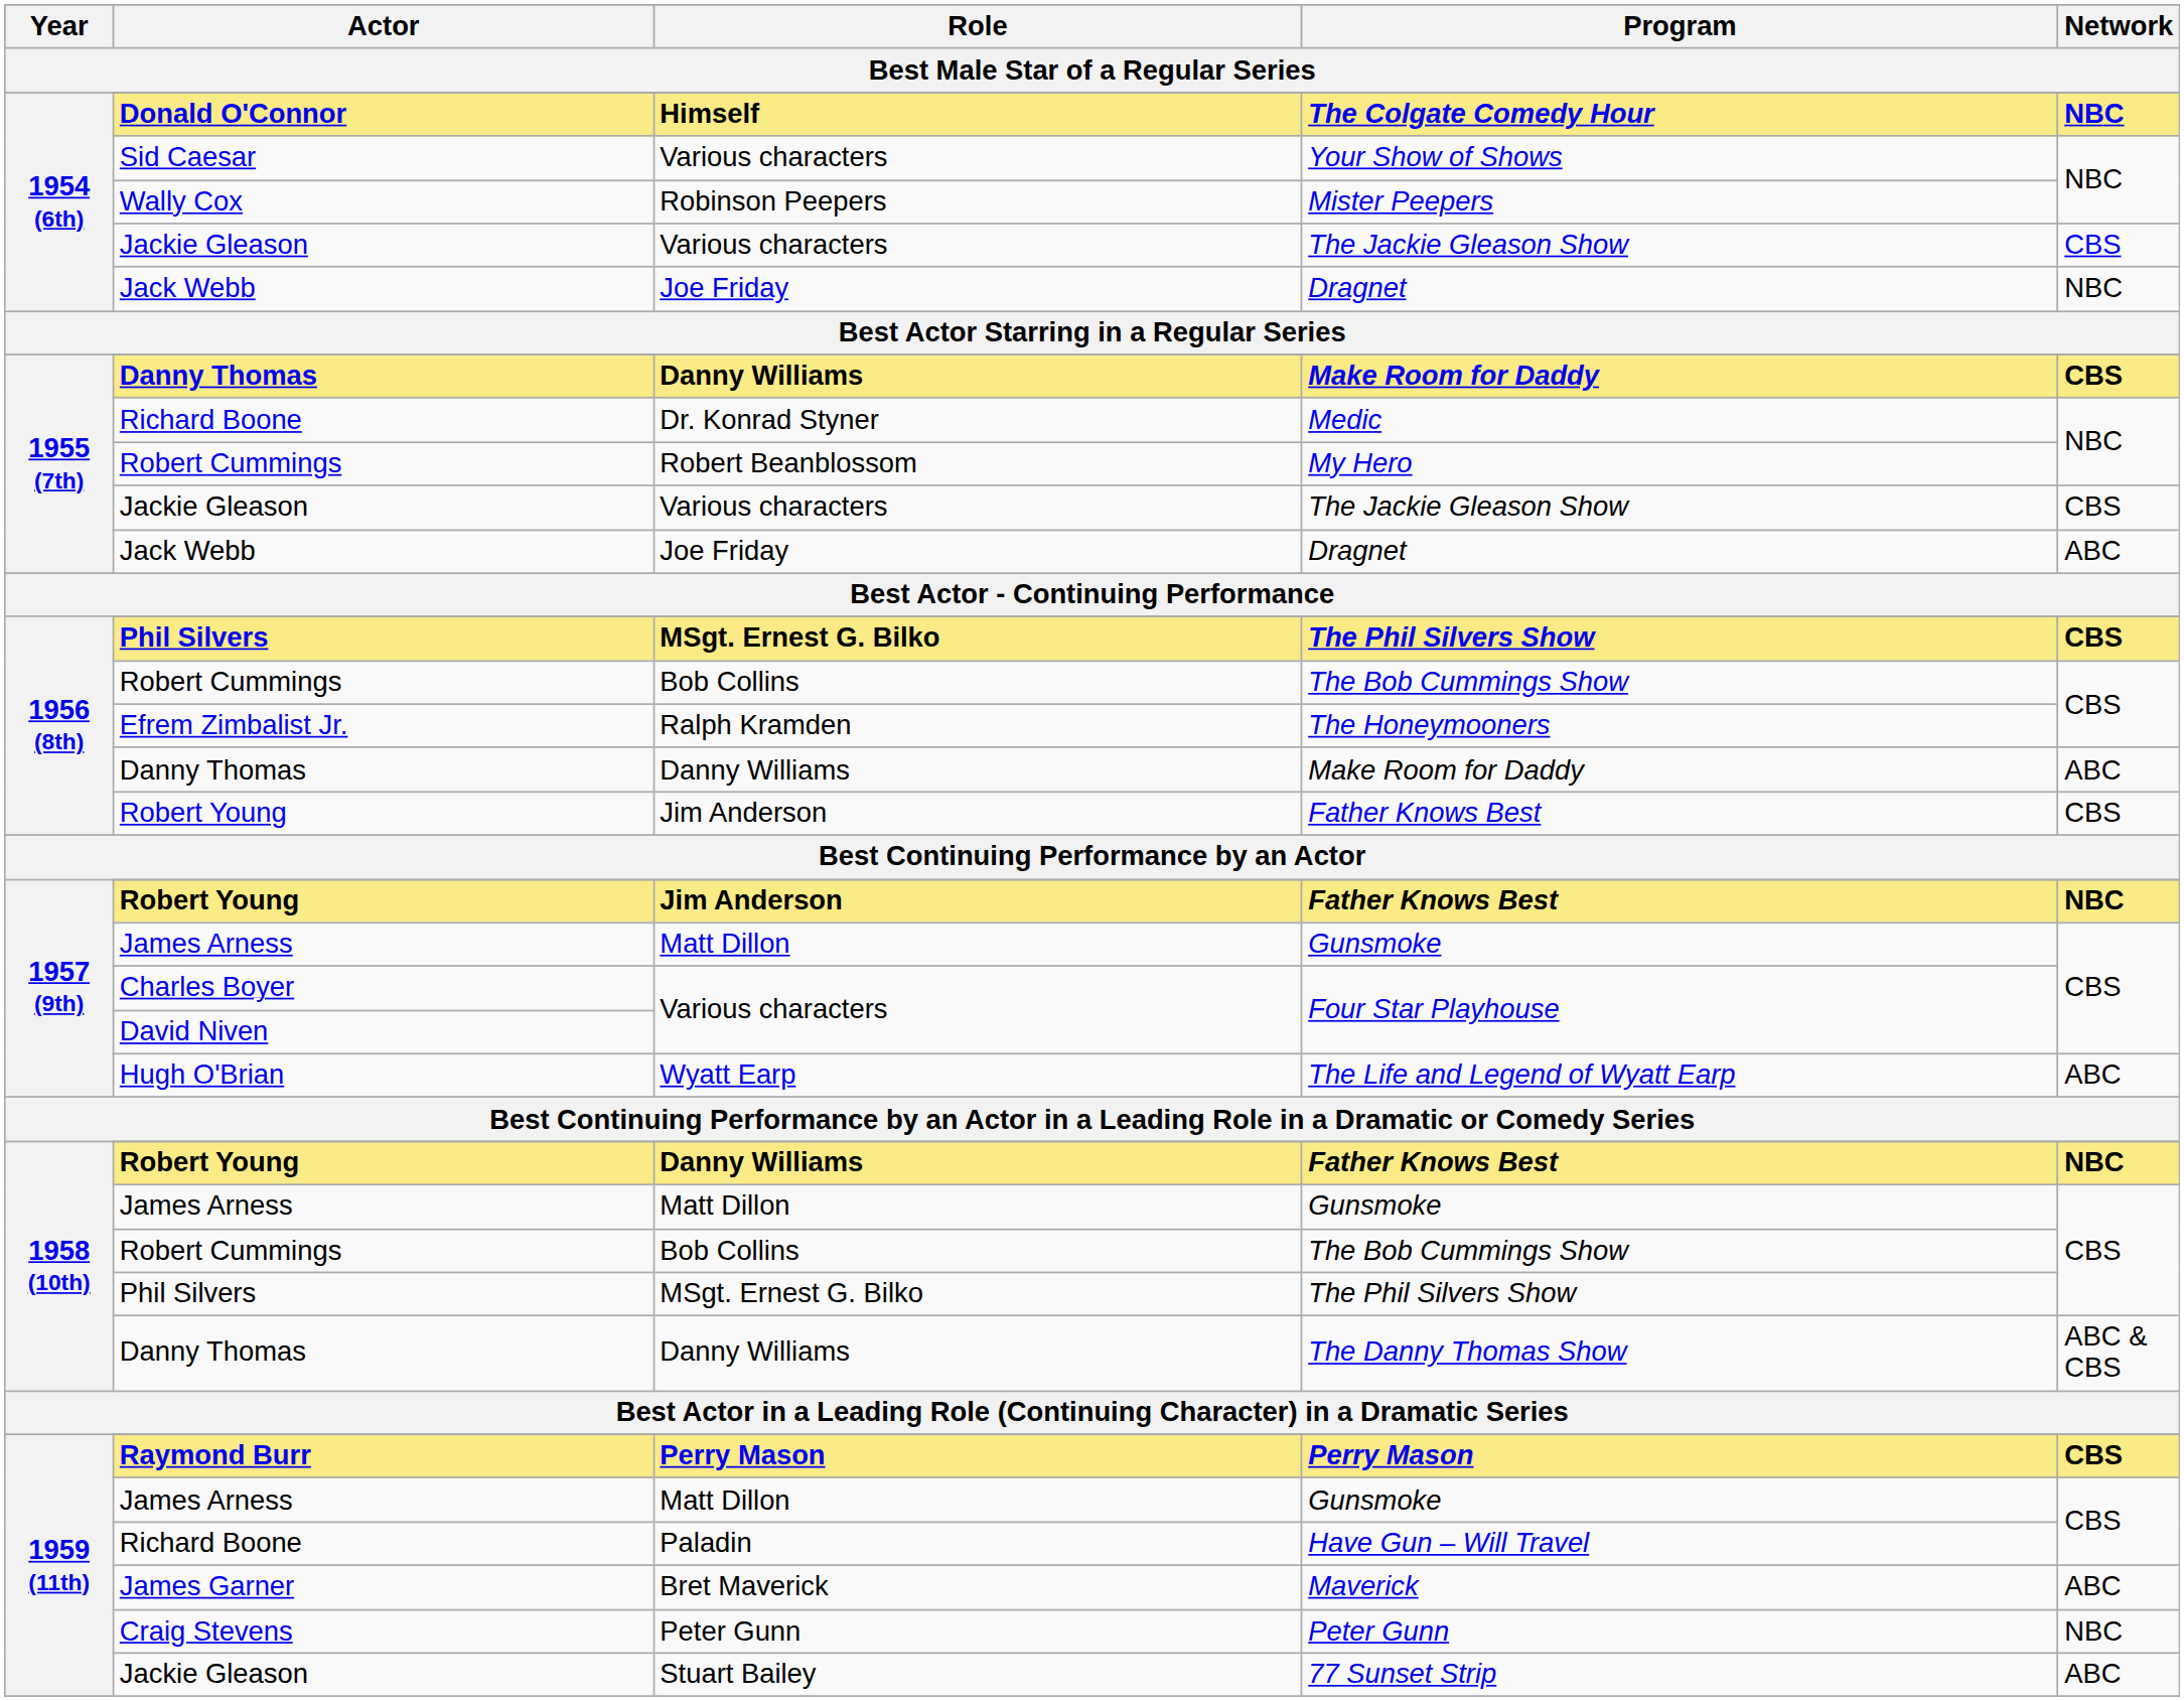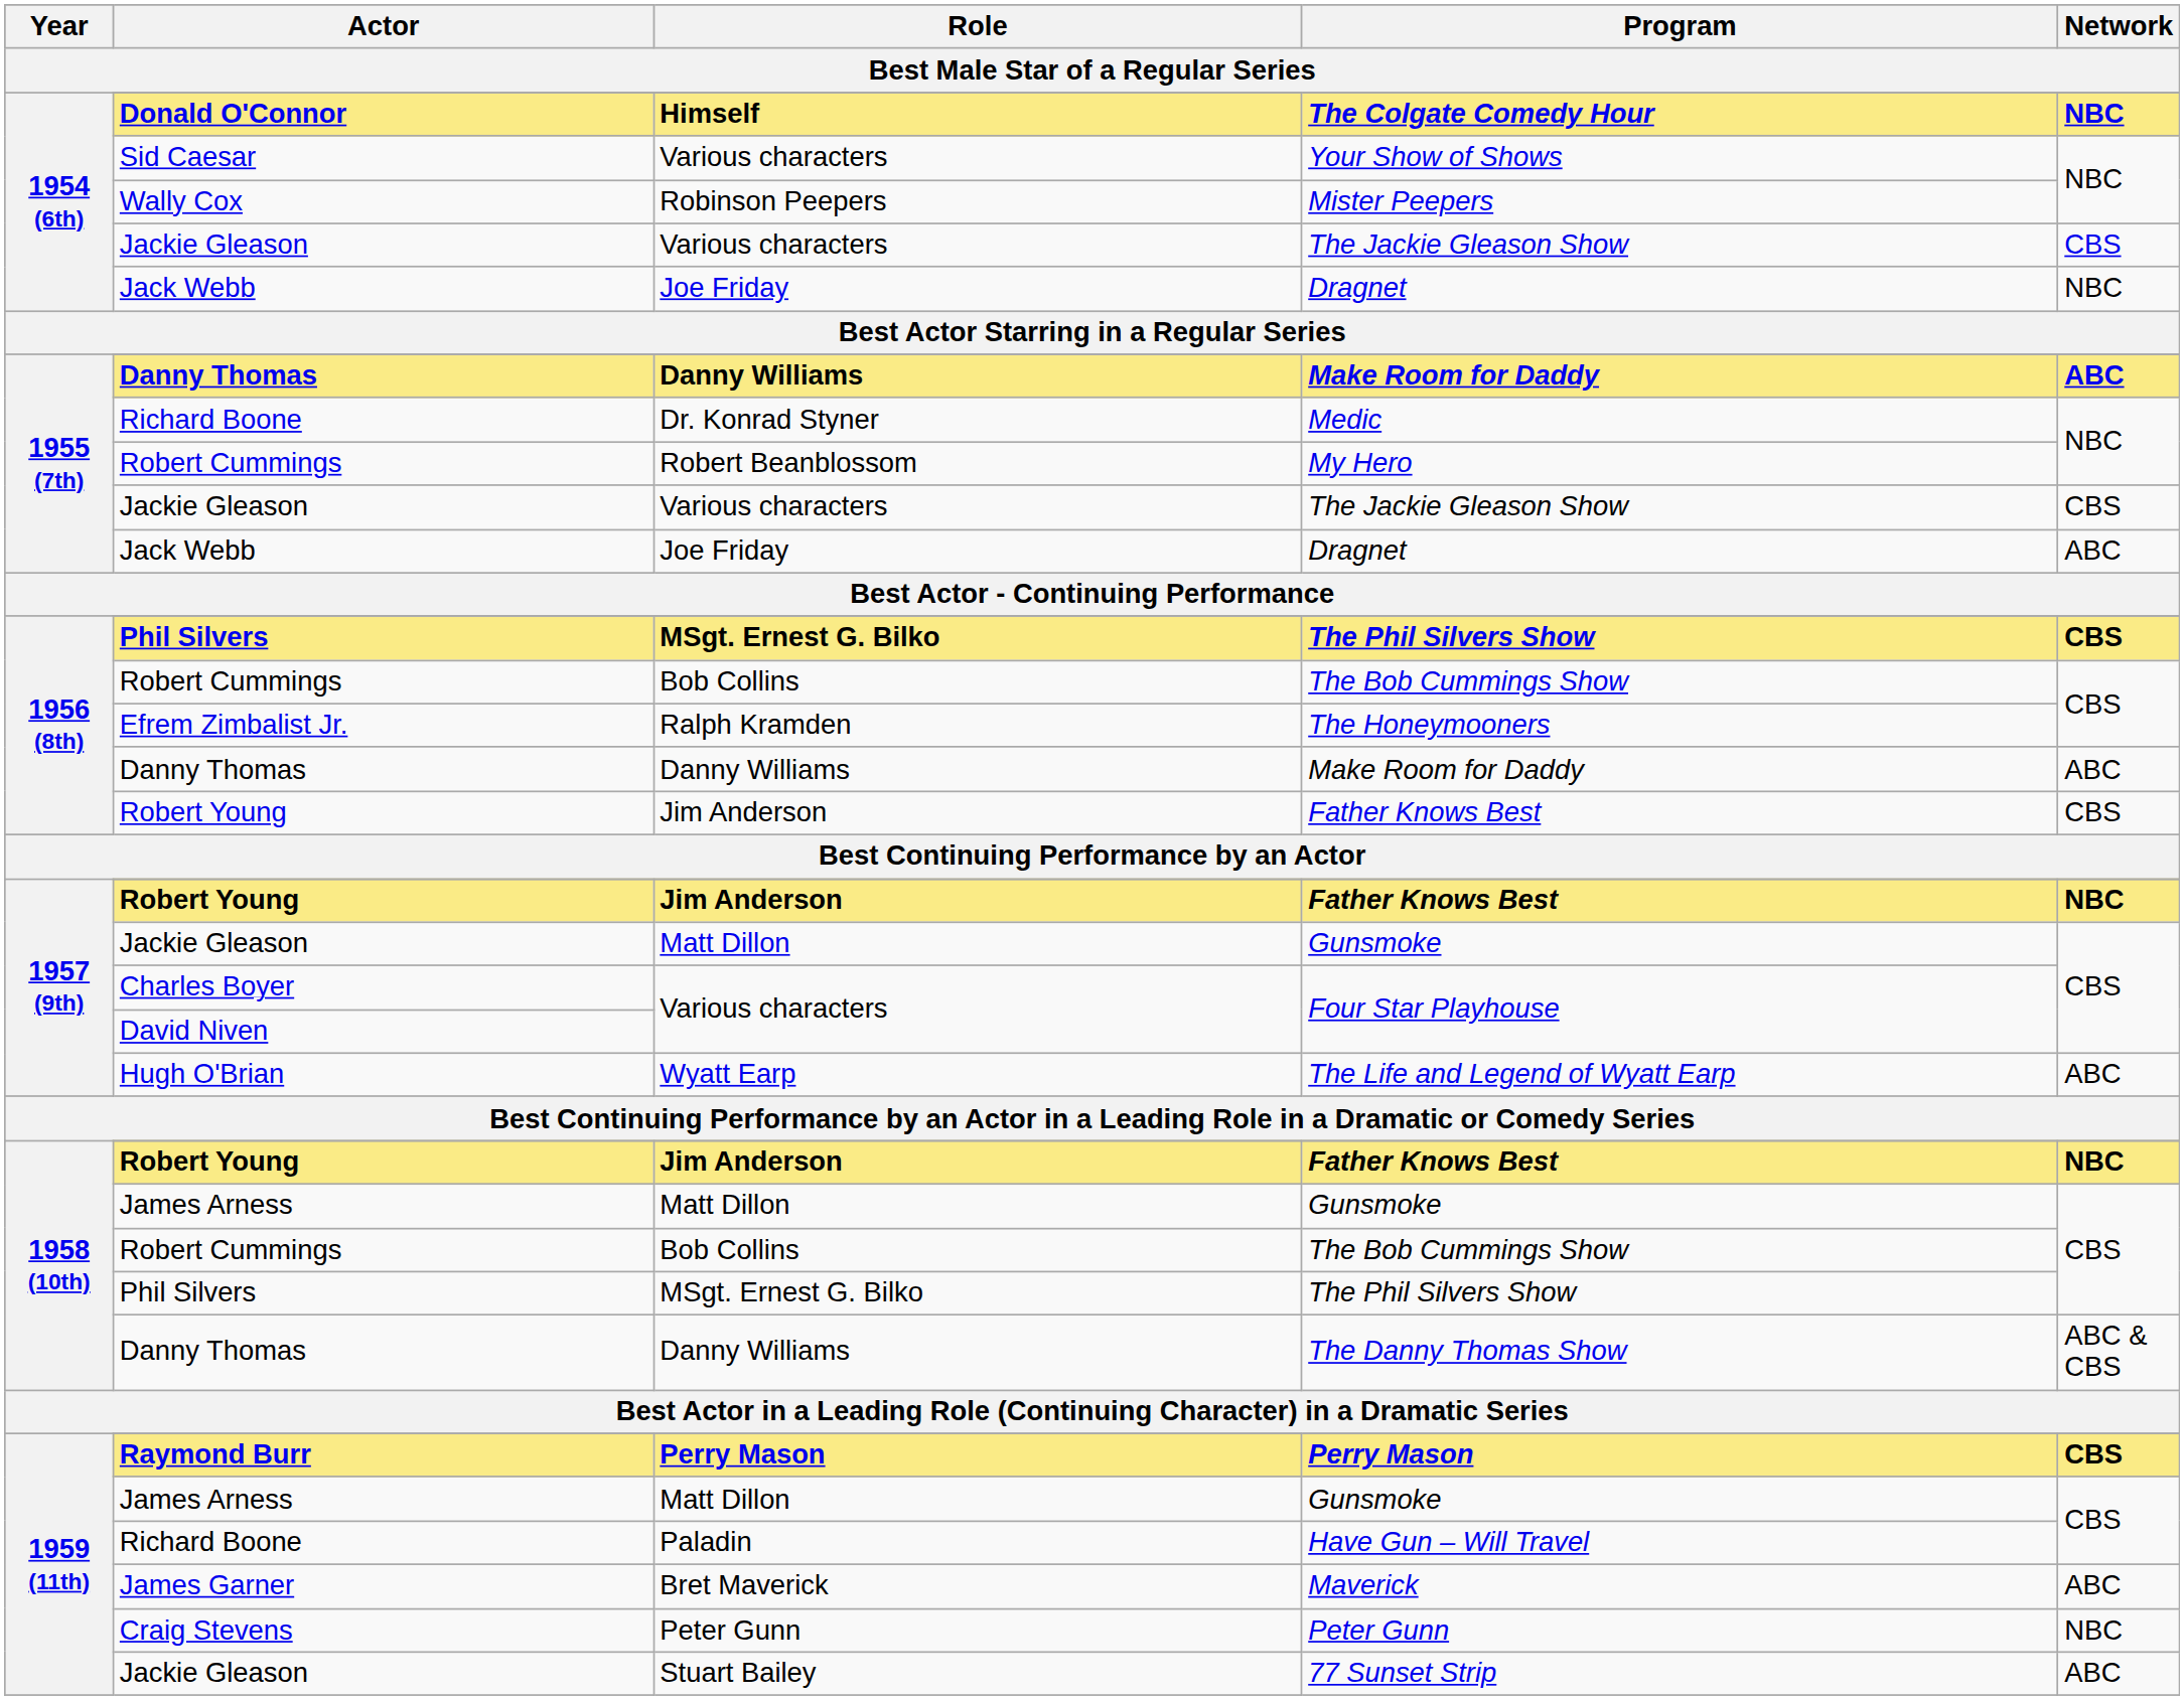 <table class="wikitable" style="width:100%">
 <tr bgcolor="#bebebe">
 <th width="5%">Year</th>
 <th width="25%">Actor</th>
 <th width="30%">Role</th>
 <th width="35%">Program</th>
 <th width="5%">Network</th>
 </tr>
 <tr>
 <th colspan=5>Best Male Star of a Regular Series</th>
 </tr>
 <tr>
 <th rowspan="6" style="text-align:center"><a href='#'>1954</a><br><small><a href='#'>(6th)</a></small><br></th>
 </tr>
 <tr style="background:#FAEB86">
 <td><strong><a href='#'>Donald O'Connor</a></strong></td>
 <td><strong>Himself</strong></td>
 <td><strong><em><a href='#'>The Colgate Comedy Hour</a></em></strong></td>
 <td><strong><a href='#'>NBC</a></strong></td>
 </tr>
 <tr>
 <td><a href='#'>Sid Caesar</a></td>
 <td>Various characters</td>
 <td><em><a href='#'>Your Show of Shows</a></em></td>
 <td rowspan=2>NBC</td>
 </tr>
 <tr>
 <td><a href='#'>Wally Cox</a></td>
 <td>Robinson Peepers</td>
 <td><em><a href='#'>Mister Peepers</a></em></td>
 </tr>
 <tr>
 <td><a href='#'>Jackie Gleason</a></td>
 <td>Various characters</td>
 <td><em><a href='#'>The Jackie Gleason Show</a></em></td>
 <td><a href='#'>CBS</a></td>
 </tr>
 <tr>
 <td><a href='#'>Jack Webb</a></td>
 <td><a href='#'>Joe Friday</a></td>
 <td><em><a href='#'>Dragnet</a></em></td>
 <td>NBC</td>
 </tr>
 <tr>
 <th colspan=5>Best Actor Starring in a Regular Series</th>
 </tr>
 <tr>
 <th rowspan="6" style="text-align:center"><a href='#'>1955</a><br><small><a href='#'>(7th)</a></small><br></th>
 </tr>
 <tr style="background:#FAEB86">
 <td><strong><a href='#'>Danny Thomas</a></strong></td>
 <td><strong>Danny Williams</strong></td>
 <td><strong><em><a href='#'>Make Room for Daddy</a></em></strong></td>
-<td><strong>CBS</strong></td>
+<td><strong><a href='#'>ABC</a></strong></td>
 </tr>
 <tr>
 <td><a href='#'>Richard Boone</a></td>
 <td>Dr. Konrad Styner</td>
 <td><em><a href='#'>Medic</a></em></td>
 <td rowspan=2>NBC</td>
 </tr>
 <tr>
 <td><a href='#'>Robert Cummings</a></td>
 <td>Robert Beanblossom</td>
 <td><em><a href='#'>My Hero</a></em></td>
 </tr>
 <tr>
 <td>Jackie Gleason</td>
 <td>Various characters</td>
 <td><em>The Jackie Gleason Show</em></td>
 <td>CBS</td>
 </tr>
 <tr>
 <td>Jack Webb</td>
 <td>Joe Friday</td>
 <td><em>Dragnet</em></td>
 <td>ABC</td>
 </tr>
 <tr>
 <th colspan=5>Best Actor - Continuing Performance</th>
 </tr>
 <tr>
 <th rowspan="6" style="text-align:center"><a href='#'>1956</a><br><small><a href='#'>(8th)</a></small><br></th>
 </tr>
 <tr style="background:#FAEB86">
 <td><strong><a href='#'>Phil Silvers</a></strong></td>
 <td><strong>MSgt. Ernest G. Bilko</strong></td>
 <td><strong><em><a href='#'>The Phil Silvers Show</a></em></strong></td>
 <td><strong>CBS</strong></td>
 </tr>
 <tr>
 <td>Robert Cummings</td>
 <td>Bob Collins</td>
 <td><em><a href='#'>The Bob Cummings Show</a></em></td>
 <td rowspan=2>CBS</td>
 </tr>
 <tr>
 <td><a href='#'>Efrem Zimbalist Jr.</a></td>
 <td>Ralph Kramden</td>
 <td><em><a href='#'>The Honeymooners</a></em></td>
 </tr>
 <tr>
 <td>Danny Thomas</td>
 <td>Danny Williams</td>
 <td><em>Make Room for Daddy</em></td>
 <td>ABC</td>
 </tr>
 <tr>
 <td><a href='#'>Robert Young</a></td>
 <td>Jim Anderson</td>
 <td><em><a href='#'>Father Knows Best</a></em></td>
 <td>CBS</td>
 </tr>
 <tr>
 <th colspan=5>Best Continuing Performance by an Actor</th>
 </tr>
 <tr>
 <th rowspan="6" style="text-align:center"><a href='#'>1957</a><br><small><a href='#'>(9th)</a></small></th>
 </tr>
 <tr style="background:#FAEB86">
 <td><strong>Robert Young</strong></td>
 <td><strong>Jim Anderson</strong></td>
 <td><strong><em>Father Knows Best</em></strong></td>
 <td><strong>NBC</strong></td>
 </tr>
 <tr>
-<td><a href='#'>James Arness</a></td>
+<td>Jackie Gleason</td>
 <td><a href='#'>Matt Dillon</a></td>
 <td><em><a href='#'>Gunsmoke</a></em></td>
 <td rowspan=3>CBS</td>
 </tr>
 <tr>
 <td><a href='#'>Charles Boyer</a></td>
 <td rowspan="2">Various characters</td>
 <td rowspan="2"><em><a href='#'>Four Star Playhouse</a></em></td>
 </tr>
 <tr>
 <td><a href='#'>David Niven</a></td>
 </tr>
 <tr>
 <td><a href='#'>Hugh O'Brian</a></td>
 <td><a href='#'>Wyatt Earp</a></td>
 <td><em><a href='#'>The Life and Legend of Wyatt Earp</a></em></td>
 <td>ABC</td>
 </tr>
 <tr>
 <th colspan=5>Best Continuing Performance by an Actor in a Leading Role in a Dramatic or Comedy Series</th>
 </tr>
 <tr>
 <th rowspan="6" style="text-align:center"><a href='#'>1958</a><br><small><a href='#'>(10th)</a></small><br></th>
 </tr>
 <tr style="background:#FAEB86">
 <td><strong>Robert Young</strong></td>
-<td><strong>Danny Williams</strong></td>
+<td><strong>Jim Anderson</strong></td>
 <td><strong><em>Father Knows Best</em></strong></td>
 <td><strong>NBC</strong></td>
 </tr>
 <tr>
 <td>James Arness</td>
 <td>Matt Dillon</td>
 <td><em>Gunsmoke</em></td>
 <td rowspan=3>CBS</td>
 </tr>
 <tr>
 <td>Robert Cummings</td>
 <td>Bob Collins</td>
 <td><em>The Bob Cummings Show</em></td>
 </tr>
 <tr>
 <td>Phil Silvers</td>
 <td>MSgt. Ernest G. Bilko</td>
 <td><em>The Phil Silvers Show</em></td>
 </tr>
 <tr>
 <td>Danny Thomas</td>
 <td>Danny Williams</td>
 <td><em><a href='#'>The Danny Thomas Show</a></em></td>
 <td>ABC & CBS</td>
 </tr>
 <tr>
 <th colspan=5>Best Actor in a Leading Role (Continuing Character) in a Dramatic Series</th>
 </tr>
 <tr>
 <th rowspan="7" style="text-align:center"><a href='#'>1959</a><br><small><a href='#'>(11th)</a></small></th>
 </tr>
 <tr style="background:#FAEB86">
 <td><strong><a href='#'>Raymond Burr</a></strong></td>
 <td><strong><a href='#'>Perry Mason</a></strong></td>
 <td><strong><em><a href='#'>Perry Mason</a></em></strong></td>
 <td><strong>CBS</strong></td>
 </tr>
 <tr>
 <td>James Arness</td>
 <td>Matt Dillon</td>
 <td><em>Gunsmoke</em></td>
 <td rowspan=2>CBS</td>
 </tr>
 <tr>
 <td>Richard Boone</td>
 <td>Paladin</td>
 <td><em><a href='#'>Have Gun – Will Travel</a></em></td>
 </tr>
 <tr>
 <td><a href='#'>James Garner</a></td>
 <td>Bret Maverick</td>
 <td><em><a href='#'>Maverick</a></em></td>
 <td>ABC</td>
 </tr>
 <tr>
 <td><a href='#'>Craig Stevens</a></td>
 <td>Peter Gunn</td>
 <td><em><a href='#'>Peter Gunn</a></em></td>
 <td>NBC</td>
 </tr>
 <tr>
 <td>Jackie Gleason</td>
 <td>Stuart Bailey</td>
 <td><em><a href='#'>77 Sunset Strip</a></em></td>
 <td>ABC</td>
 </tr>
 </table>
